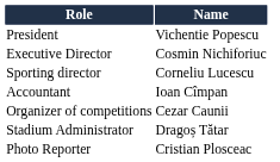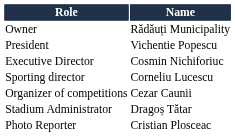 <table class="toccolours">
 <tr>
 <th style="background:#213148;color:#FFFFFF;border:1px solid #1a2948;">Role</th>
 <th style="background:#213148;color:#FFFFFF;border:1px solid #1a2948;">Name</th>
+</tr>
+<tr>
+<td>Owner</td>
+<td> Rădăuți Municipality</td>
 </tr>
 <tr>
 <td>President</td>
 <td> Vichentie Popescu</td>
 </tr>
 <tr>
 <td>Executive Director</td>
 <td> Cosmin Nichiforiuc</td>
 </tr>
 <tr>
 <td>Sporting director</td>
 <td> Corneliu Lucescu</td>
 </tr>
 <tr>
-<td>Accountant</td>
-<td> Ioan Cîmpan</td>
-</tr>
-<tr>
 <td>Organizer of competitions</td>
 <td> Cezar Caunii</td>
 </tr>
 <tr>
 <td>Stadium Administrator</td>
 <td> Dragoș Tătar</td>
 </tr>
 <tr>
 <td>Photo Reporter</td>
 <td> Cristian Plosceac</td>
 </tr>
 </table>
